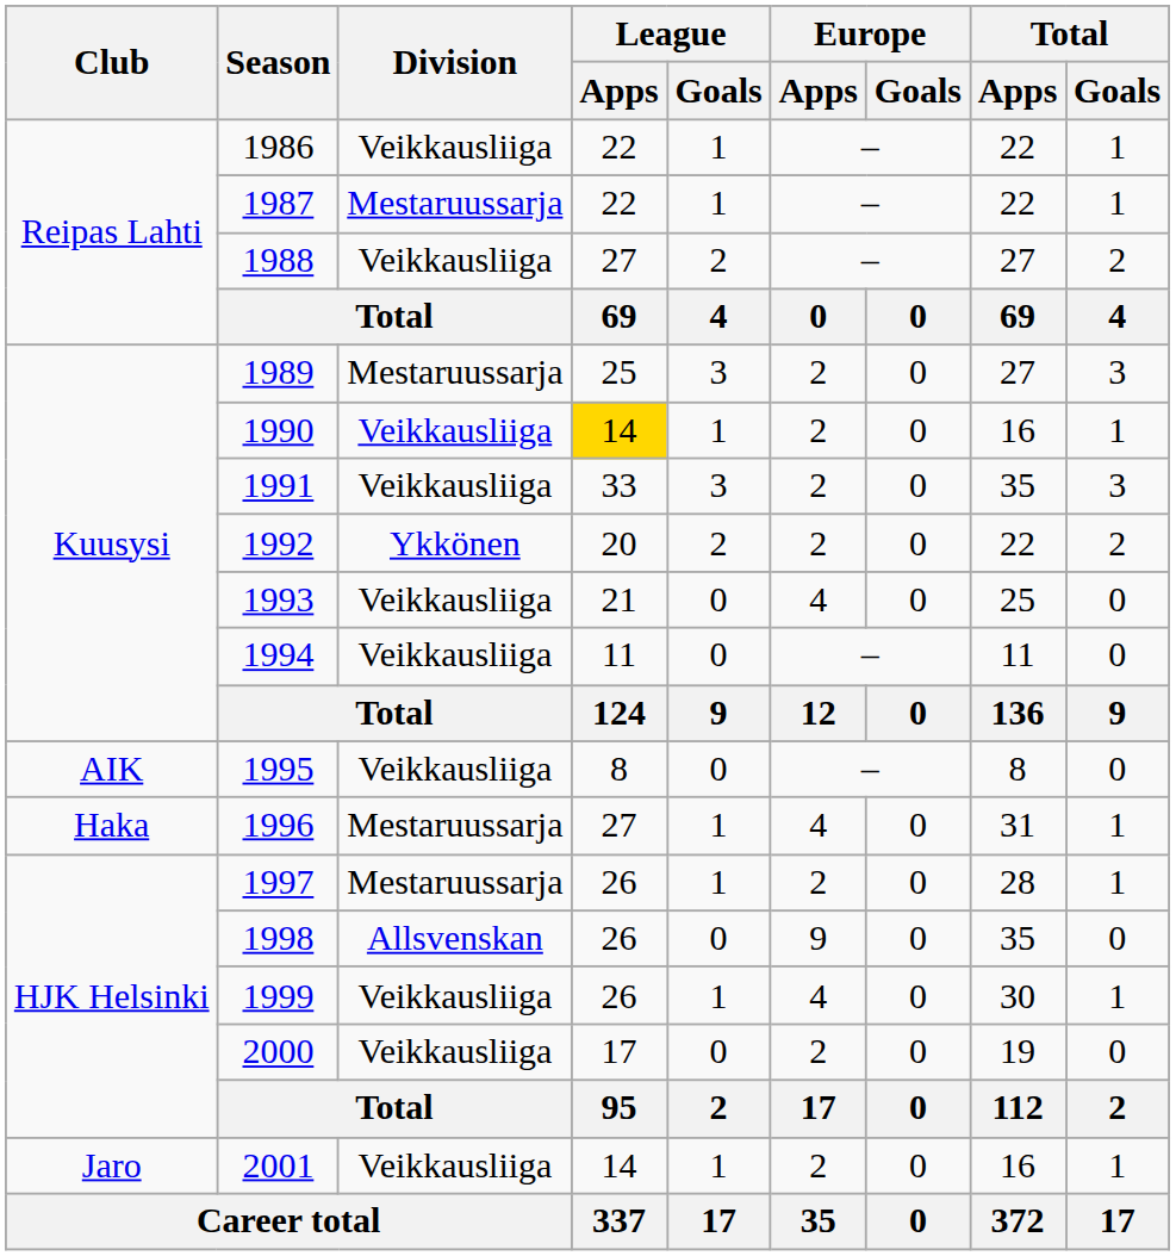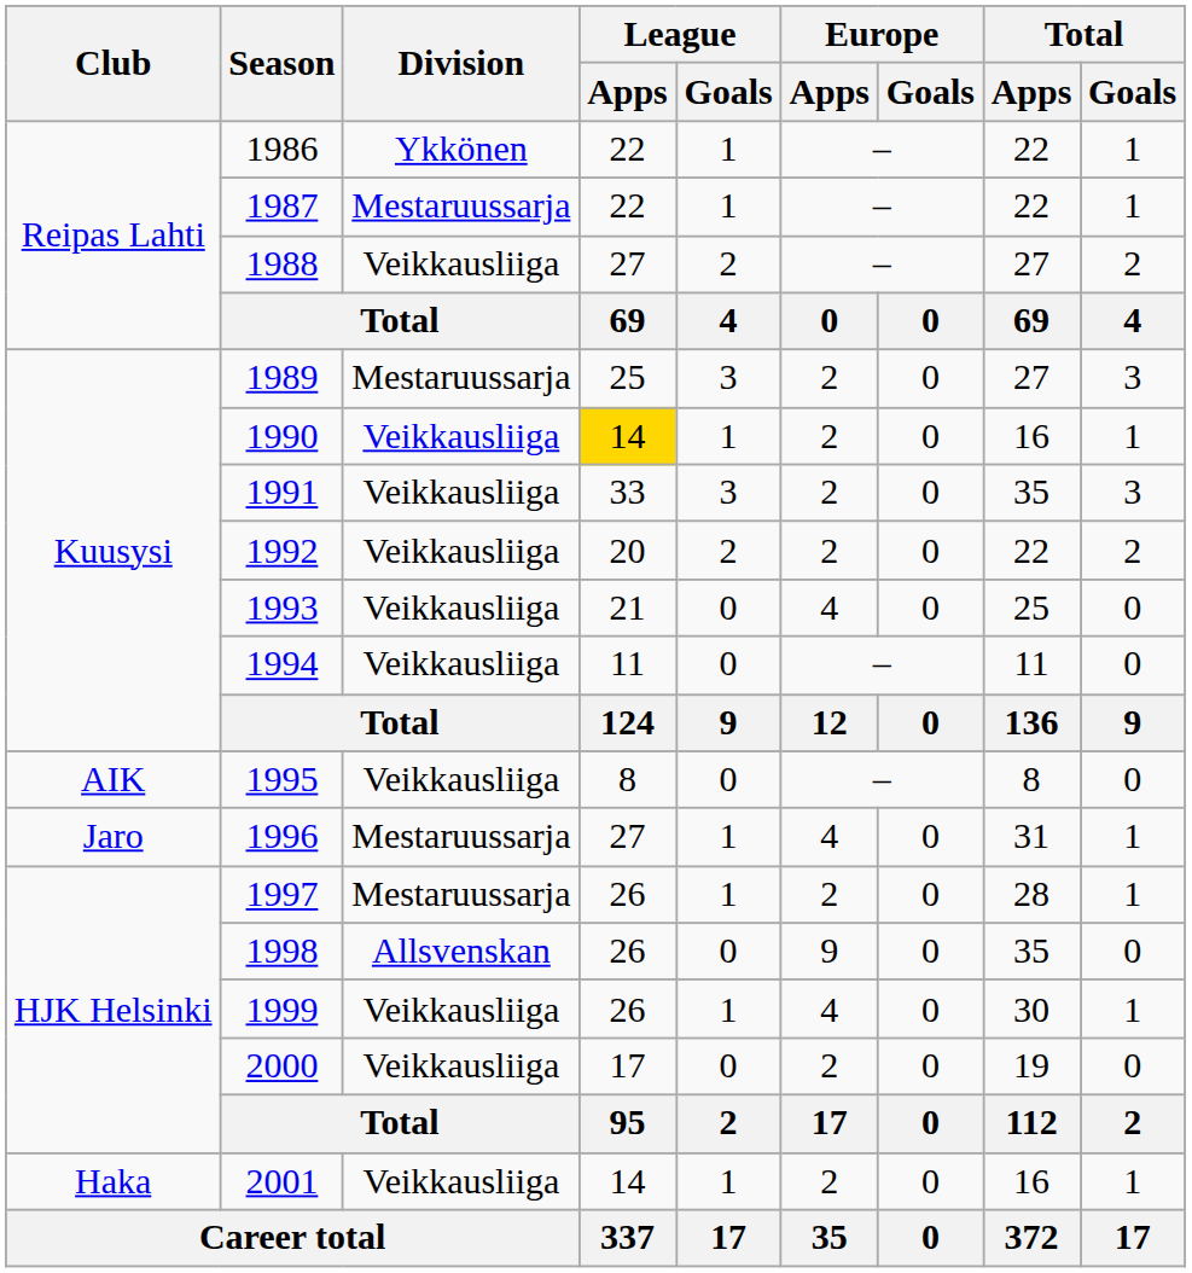 <table class="wikitable" style="text-align:center">
 <tr>
 <th rowspan="2">Club</th>
 <th rowspan="2">Season</th>
 <th rowspan="2">Division</th>
 <th colspan="2">League</th>
 <th colspan="2">Europe</th>
 <th colspan="2">Total</th>
 </tr>
 <tr>
 <th>Apps</th>
 <th>Goals</th>
 <th>Apps</th>
 <th>Goals</th>
 <th>Apps</th>
 <th>Goals</th>
 </tr>
 <tr>
 <td rowspan=4><a href='#'>Reipas Lahti</a></td>
 <td>1986</td>
-<td>Veikkausliiga</td>
+<td><a href='#'>Ykkönen</a></td>
 <td>22</td>
 <td>1</td>
 <td colspan=2>–</td>
 <td>22</td>
 <td>1</td>
 </tr>
 <tr>
 <td><a href='#'>1987</a></td>
 <td><a href='#'>Mestaruussarja</a></td>
 <td>22</td>
 <td>1</td>
 <td colspan=2>–</td>
 <td>22</td>
 <td>1</td>
 </tr>
 <tr>
 <td><a href='#'>1988</a></td>
 <td>Veikkausliiga</td>
 <td>27</td>
 <td>2</td>
 <td colspan=2>–</td>
 <td>27</td>
 <td>2</td>
 </tr>
 <tr>
 <th colspan=2>Total</th>
 <th>69</th>
 <th>4</th>
 <th>0</th>
 <th>0</th>
 <th>69</th>
 <th>4</th>
 </tr>
 <tr>
 <td rowspan=7><a href='#'>Kuusysi</a></td>
 <td><a href='#'>1989</a></td>
 <td>Mestaruussarja</td>
 <td>25</td>
 <td>3</td>
 <td>2</td>
 <td>0</td>
 <td>27</td>
 <td>3</td>
 </tr>
 <tr>
 <td><a href='#'>1990</a></td>
 <td><a href='#'>Veikkausliiga</a></td>
 <td style="background: gold;">14</td>
 <td>1</td>
 <td>2</td>
 <td>0</td>
 <td>16</td>
 <td>1</td>
 </tr>
 <tr>
 <td><a href='#'>1991</a></td>
 <td>Veikkausliiga</td>
 <td>33</td>
 <td>3</td>
 <td>2</td>
 <td>0</td>
 <td>35</td>
 <td>3</td>
 </tr>
 <tr>
 <td><a href='#'>1992</a></td>
-<td><a href='#'>Ykkönen</a></td>
+<td>Veikkausliiga</td>
 <td>20</td>
 <td>2</td>
 <td>2</td>
 <td>0</td>
 <td>22</td>
 <td>2</td>
 </tr>
 <tr>
 <td><a href='#'>1993</a></td>
 <td>Veikkausliiga</td>
 <td>21</td>
 <td>0</td>
 <td>4</td>
 <td>0</td>
 <td>25</td>
 <td>0</td>
 </tr>
 <tr>
 <td><a href='#'>1994</a></td>
 <td>Veikkausliiga</td>
 <td>11</td>
 <td>0</td>
 <td colspan=2>–</td>
 <td>11</td>
 <td>0</td>
 </tr>
 <tr>
 <th colspan=2>Total</th>
 <th>124</th>
 <th>9</th>
 <th>12</th>
 <th>0</th>
 <th>136</th>
 <th>9</th>
 </tr>
 <tr>
 <td><a href='#'>AIK</a></td>
 <td><a href='#'>1995</a></td>
 <td>Veikkausliiga</td>
 <td>8</td>
 <td>0</td>
 <td colspan=2>–</td>
 <td>8</td>
 <td>0</td>
 </tr>
 <tr>
-<td><a href='#'>Haka</a></td>
+<td><a href='#'>Jaro</a></td>
 <td><a href='#'>1996</a></td>
 <td>Mestaruussarja</td>
 <td>27</td>
 <td>1</td>
 <td>4</td>
 <td>0</td>
 <td>31</td>
 <td>1</td>
 </tr>
 <tr>
 <td rowspan=5><a href='#'>HJK Helsinki</a></td>
 <td><a href='#'>1997</a></td>
 <td>Mestaruussarja</td>
 <td>26</td>
 <td>1</td>
 <td>2</td>
 <td>0</td>
 <td>28</td>
 <td>1</td>
 </tr>
 <tr>
 <td><a href='#'>1998</a></td>
 <td><a href='#'>Allsvenskan</a></td>
 <td>26</td>
 <td>0</td>
 <td>9</td>
 <td>0</td>
 <td>35</td>
 <td>0</td>
 </tr>
 <tr>
 <td><a href='#'>1999</a></td>
 <td>Veikkausliiga</td>
 <td>26</td>
 <td>1</td>
 <td>4</td>
 <td>0</td>
 <td>30</td>
 <td>1</td>
 </tr>
 <tr>
 <td><a href='#'>2000</a></td>
 <td>Veikkausliiga</td>
 <td>17</td>
 <td>0</td>
 <td>2</td>
 <td>0</td>
 <td>19</td>
 <td>0</td>
 </tr>
 <tr>
 <th colspan=2>Total</th>
 <th>95</th>
 <th>2</th>
 <th>17</th>
 <th>0</th>
 <th>112</th>
 <th>2</th>
 </tr>
 <tr>
-<td><a href='#'>Jaro</a></td>
+<td><a href='#'>Haka</a></td>
 <td><a href='#'>2001</a></td>
 <td>Veikkausliiga</td>
 <td>14</td>
 <td>1</td>
 <td>2</td>
 <td>0</td>
 <td>16</td>
 <td>1</td>
 </tr>
 <tr>
 <th colspan="3">Career total</th>
 <th>337</th>
 <th>17</th>
 <th>35</th>
 <th>0</th>
 <th>372</th>
 <th>17</th>
 </tr>
 </table>
